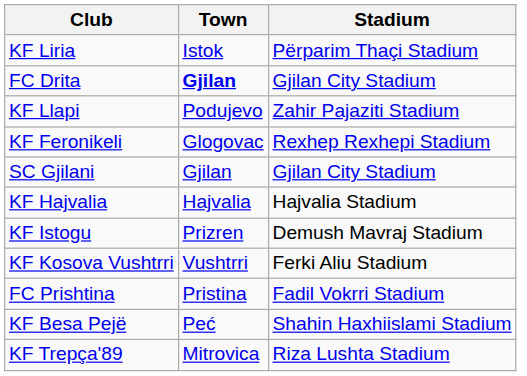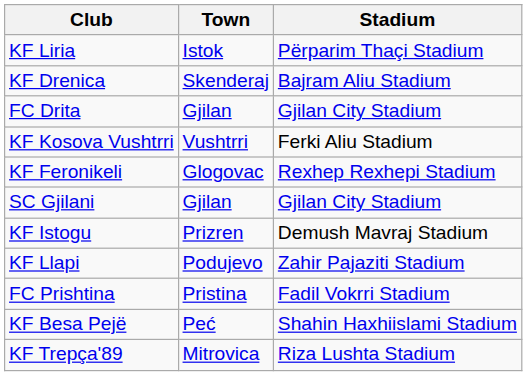 <table class="wikitable sortable">
 <tr>
 <th>Club</th>
 <th>Town</th>
 <th>Stadium</th>
 </tr>
 <tr>
 <td><a href='#'>KF Liria</a></td>
 <td><a href='#'>Istok</a></td>
 <td><a href='#'>Përparim Thaçi Stadium</a></td>
 </tr>
 <tr>
+<td><a href='#'>KF Drenica</a></td>
+<td><a href='#'>Skenderaj</a></td>
+<td><a href='#'>Bajram Aliu Stadium</a></td>
+</tr>
+<tr>
 <td><a href='#'>FC Drita</a></td>
-<td><strong><a href='#'>Gjilan</a></strong></td>
+<td><a href='#'>Gjilan</a></td>
 <td><a href='#'>Gjilan City Stadium</a></td>
 </tr>
 <tr>
-<td><a href='#'>KF Llapi</a></td>
-<td><a href='#'>Podujevo</a></td>
-<td><a href='#'>Zahir Pajaziti Stadium</a></td>
+<td><a href='#'>KF Kosova Vushtrri</a></td>
+<td><a href='#'>Vushtrri</a></td>
+<td>Ferki Aliu Stadium</td>
 </tr>
 <tr>
 <td><a href='#'>KF Feronikeli</a></td>
 <td><a href='#'>Glogovac</a></td>
 <td><a href='#'>Rexhep Rexhepi Stadium</a></td>
 </tr>
 <tr>
 <td><a href='#'>SC Gjilani</a></td>
 <td><a href='#'>Gjilan</a></td>
 <td><a href='#'>Gjilan City Stadium</a></td>
 </tr>
 <tr>
-<td><a href='#'>KF Hajvalia</a></td>
-<td><a href='#'>Hajvalia</a></td>
-<td>Hajvalia Stadium</td>
-</tr>
-<tr>
 <td><a href='#'>KF Istogu</a></td>
 <td><a href='#'>Prizren</a></td>
 <td>Demush Mavraj Stadium</td>
 </tr>
 <tr>
-<td><a href='#'>KF Kosova Vushtrri</a></td>
-<td><a href='#'>Vushtrri</a></td>
-<td>Ferki Aliu Stadium</td>
+<td><a href='#'>KF Llapi</a></td>
+<td><a href='#'>Podujevo</a></td>
+<td><a href='#'>Zahir Pajaziti Stadium</a></td>
 </tr>
 <tr>
 <td><a href='#'>FC Prishtina</a></td>
 <td><a href='#'>Pristina</a></td>
 <td><a href='#'>Fadil Vokrri Stadium</a></td>
 </tr>
 <tr>
 <td><a href='#'>KF Besa Pejë</a></td>
 <td><a href='#'>Peć</a></td>
 <td><a href='#'>Shahin Haxhiislami Stadium</a></td>
 </tr>
 <tr>
 <td><a href='#'>KF Trepça'89</a></td>
 <td><a href='#'>Mitrovica</a></td>
 <td><a href='#'>Riza Lushta Stadium</a></td>
 </tr>
 </table>
